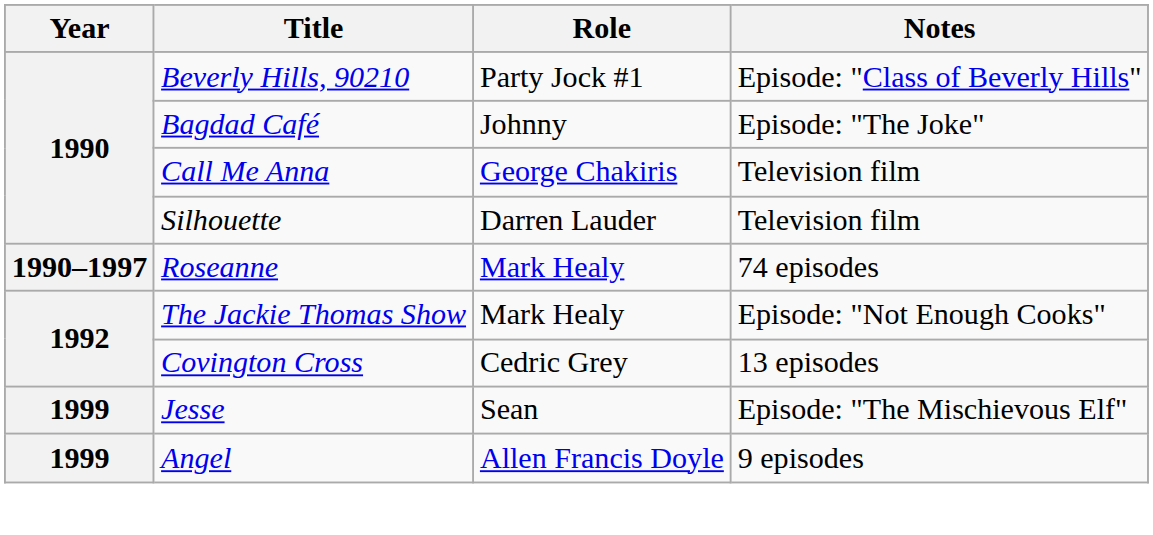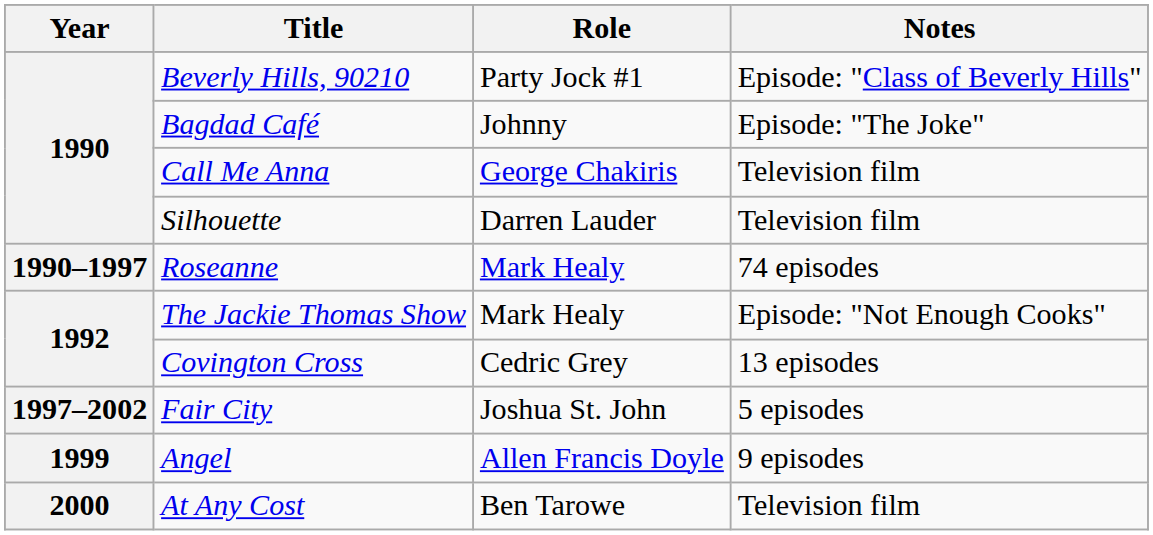 <table class = "wikitable sortable">
 <tr>
 <th scope="col">Year</th>
 <th scope="col">Title</th>
 <th scope="col">Role</th>
 <th scope="col" class = "unsortable">Notes</th>
 </tr>
 <tr>
 <th scope="row" rowspan="4">1990</th>
 <td><em><a href='#'>Beverly Hills, 90210</a></em></td>
 <td>Party Jock #1</td>
 <td>Episode: "<a href='#'>Class of Beverly Hills</a>"</td>
 </tr>
 <tr>
 <td><em><a href='#'>Bagdad Café</a></em></td>
 <td>Johnny</td>
 <td>Episode: "The Joke"</td>
 </tr>
 <tr>
 <td><em><a href='#'>Call Me Anna</a></em></td>
 <td><a href='#'>George Chakiris</a></td>
 <td>Television film</td>
 </tr>
 <tr>
 <td><em>Silhouette</em></td>
 <td>Darren Lauder</td>
 <td>Television film</td>
 </tr>
 <tr>
 <th scope="row">1990–1997</th>
 <td><em><a href='#'>Roseanne</a></em></td>
 <td><a href='#'>Mark Healy</a></td>
 <td>74 episodes</td>
 </tr>
 <tr>
 <th scope="row" rowspan="2">1992</th>
 <td><em><a href='#'>The Jackie Thomas Show</a></em></td>
 <td>Mark Healy</td>
 <td>Episode: "Not Enough Cooks"</td>
 </tr>
 <tr>
 <td><em><a href='#'>Covington Cross</a></em></td>
 <td>Cedric Grey</td>
 <td>13 episodes</td>
 </tr>
 <tr>
-<th scope="row">1999</th>
-<td><em><a href='#'>Jesse</a></em></td>
-<td>Sean</td>
-<td>Episode: "The Mischievous Elf"</td>
+<th scope="row">1997–2002</th>
+<td><em><a href='#'>Fair City</a></em></td>
+<td>Joshua St. John</td>
+<td>5 episodes</td>
 </tr>
 <tr>
 <th scope="row">1999</th>
 <td><em><a href='#'>Angel</a></em></td>
 <td><a href='#'>Allen Francis Doyle</a></td>
 <td>9 episodes</td>
 </tr>
+<tr>
+<th scope="row">2000</th>
+<td><em><a href='#'>At Any Cost</a></em></td>
+<td>Ben Tarowe</td>
+<td>Television film</td>
+</tr>
 </table>
